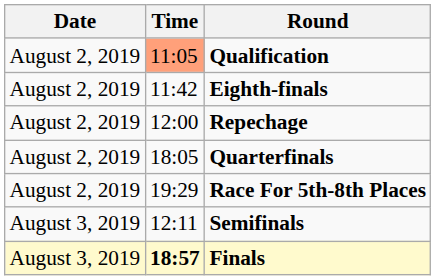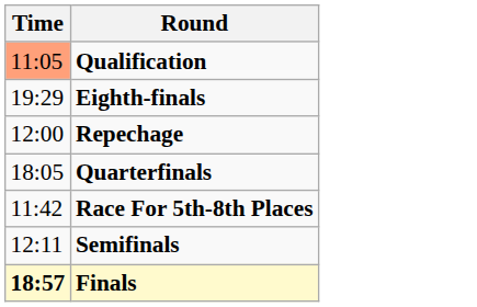 <table class="wikitable">
 <tr>
-<th>Date</th>
 <th>Time</th>
 <th>Round</th>
 </tr>
 <tr>
-<td>August 2, 2019</td>
 <td style="background: lightsalmon;">11:05</td>
 <td><strong>Qualification</strong></td>
 </tr>
 <tr>
-<td>August 2, 2019</td>
-<td>11:42</td>
+<td>19:29</td>
 <td><strong>Eighth-finals</strong></td>
 </tr>
 <tr>
-<td>August 2, 2019</td>
 <td>12:00</td>
 <td><strong>Repechage</strong></td>
 </tr>
 <tr>
-<td>August 2, 2019</td>
 <td>18:05</td>
 <td><strong>Quarterfinals</strong></td>
 </tr>
 <tr>
-<td>August 2, 2019</td>
-<td>19:29</td>
+<td>11:42</td>
 <td><strong>Race For 5th-8th Places</strong></td>
 </tr>
 <tr>
-<td>August 3, 2019</td>
 <td>12:11</td>
 <td><strong>Semifinals</strong></td>
 </tr>
 <tr style=background:lemonchiffon>
-<td>August 3, 2019</td>
 <td><strong>18:57</strong></td>
 <td><strong>Finals</strong></td>
 </tr>
 </table>
